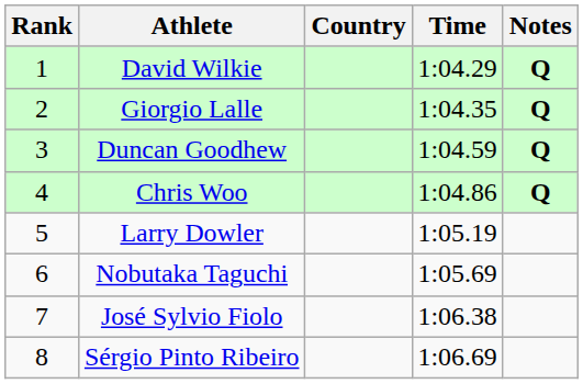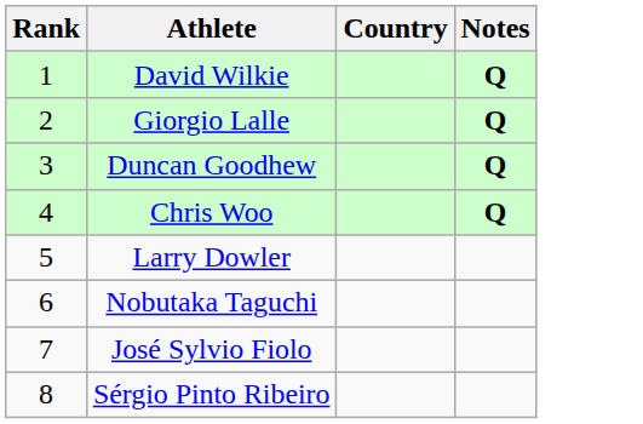 <table class="wikitable sortable" style="text-align:center">
 <tr>
 <th>Rank</th>
 <th>Athlete</th>
 <th>Country</th>
-<th>Time</th>
 <th>Notes</th>
 </tr>
 <tr bgcolor=ccffcc>
 <td>1</td>
 <td><a href='#'>David Wilkie</a></td>
 <td align=left></td>
-<td>1:04.29</td>
 <td><strong>Q </strong></td>
 </tr>
 <tr bgcolor=ccffcc>
 <td>2</td>
 <td><a href='#'>Giorgio Lalle</a></td>
 <td align=left></td>
-<td>1:04.35</td>
 <td><strong>Q </strong></td>
 </tr>
 <tr bgcolor=ccffcc>
 <td>3</td>
 <td><a href='#'>Duncan Goodhew</a></td>
 <td align=left></td>
-<td>1:04.59</td>
 <td><strong>Q </strong></td>
 </tr>
 <tr bgcolor=ccffcc>
 <td>4</td>
 <td><a href='#'>Chris Woo</a></td>
 <td align=left></td>
-<td>1:04.86</td>
 <td><strong>Q </strong></td>
 </tr>
 <tr>
 <td>5</td>
 <td><a href='#'>Larry Dowler</a></td>
 <td align=left></td>
-<td>1:05.19</td>
 <td><strong> </strong></td>
 </tr>
 <tr>
 <td>6</td>
 <td><a href='#'>Nobutaka Taguchi</a></td>
 <td align=left></td>
-<td>1:05.69</td>
 <td><strong> </strong></td>
 </tr>
 <tr>
 <td>7</td>
 <td><a href='#'>José Sylvio Fiolo</a></td>
 <td align=left></td>
-<td>1:06.38</td>
 <td><strong> </strong></td>
 </tr>
 <tr>
 <td>8</td>
 <td><a href='#'>Sérgio Pinto Ribeiro</a></td>
 <td align=left></td>
-<td>1:06.69</td>
 <td><strong> </strong></td>
 </tr>
 </table>
